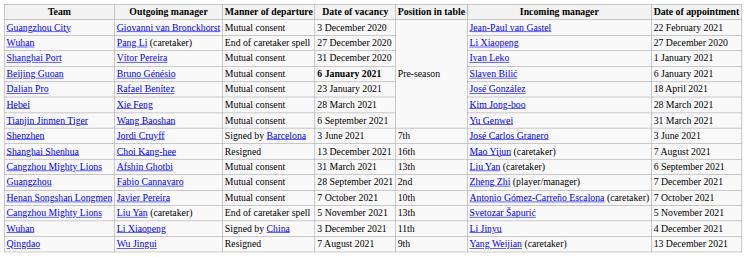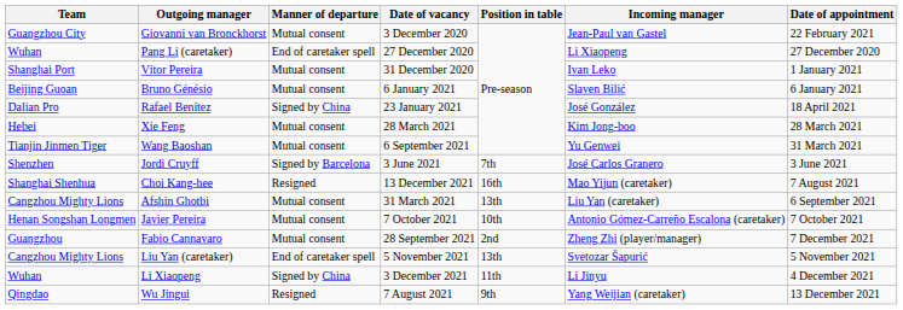 <table class="wikitable">
 <tr>
 <th>Team</th>
 <th>Outgoing manager</th>
 <th>Manner of departure</th>
 <th>Date of vacancy</th>
 <th>Position in table</th>
 <th>Incoming manager</th>
 <th>Date of appointment</th>
 </tr>
 <tr>
 <td><a href='#'>Guangzhou City</a></td>
 <td> <a href='#'>Giovanni van Bronckhorst</a></td>
 <td>Mutual consent</td>
 <td>3 December 2020</td>
 <td rowspan=7>Pre-season</td>
 <td> <a href='#'>Jean-Paul van Gastel</a></td>
 <td>22 February 2021</td>
 </tr>
 <tr>
 <td><a href='#'>Wuhan</a></td>
 <td> <a href='#'>Pang Li</a> (caretaker)</td>
 <td>End of caretaker spell</td>
 <td>27 December 2020</td>
 <td> <a href='#'>Li Xiaopeng</a></td>
 <td>27 December 2020</td>
 </tr>
 <tr>
 <td><a href='#'>Shanghai Port</a></td>
 <td> <a href='#'>Vítor Pereira</a></td>
 <td>Mutual consent</td>
 <td>31 December 2020</td>
 <td> <a href='#'>Ivan Leko</a></td>
 <td>1 January 2021</td>
 </tr>
 <tr>
 <td><a href='#'>Beijing Guoan</a></td>
 <td> <a href='#'>Bruno Génésio</a></td>
 <td>Mutual consent</td>
-<td><strong>6 January 2021</strong></td>
+<td>6 January 2021</td>
 <td> <a href='#'>Slaven Bilić</a></td>
 <td>6 January 2021</td>
 </tr>
 <tr>
 <td><a href='#'>Dalian Pro</a></td>
 <td> <a href='#'>Rafael Benítez</a></td>
-<td>Mutual consent</td>
+<td>Signed by <a href='#'>China</a></td>
 <td>23 January 2021</td>
 <td> <a href='#'>José González</a></td>
 <td>18 April 2021</td>
 </tr>
 <tr>
 <td><a href='#'>Hebei</a></td>
 <td> <a href='#'>Xie Feng</a></td>
 <td>Mutual consent</td>
 <td>28 March 2021</td>
 <td> <a href='#'>Kim Jong-boo</a></td>
 <td>28 March 2021</td>
 </tr>
 <tr>
 <td><a href='#'>Tianjin Jinmen Tiger</a></td>
 <td> <a href='#'>Wang Baoshan</a></td>
 <td>Mutual consent</td>
 <td>6 September 2021</td>
 <td> <a href='#'>Yu Genwei</a></td>
 <td>31 March 2021</td>
 </tr>
 <tr>
 <td><a href='#'>Shenzhen</a></td>
 <td> <a href='#'>Jordi Cruyff</a></td>
 <td>Signed by <a href='#'>Barcelona</a></td>
 <td>3 June 2021</td>
 <td>7th</td>
 <td> <a href='#'>José Carlos Granero</a></td>
 <td>3 June 2021</td>
 </tr>
 <tr>
 <td><a href='#'>Shanghai Shenhua</a></td>
 <td> <a href='#'>Choi Kang-hee</a></td>
 <td>Resigned</td>
 <td>13 December 2021</td>
 <td>16th</td>
 <td> <a href='#'>Mao Yijun</a> (caretaker)</td>
 <td>7 August 2021</td>
 </tr>
 <tr>
 <td><a href='#'>Cangzhou Mighty Lions</a></td>
 <td>  <a href='#'>Afshin Ghotbi</a></td>
 <td>Mutual consent</td>
 <td>31 March 2021</td>
 <td>13th</td>
 <td> <a href='#'>Liu Yan</a> (caretaker)</td>
 <td>6 September 2021</td>
 </tr>
 <tr>
+<td><a href='#'>Henan Songshan Longmen</a></td>
+<td> <a href='#'>Javier Pereira</a></td>
+<td>Mutual consent</td>
+<td>7 October 2021</td>
+<td>10th</td>
+<td> <a href='#'>Antonio Gómez-Carreño Escalona</a> (caretaker)</td>
+<td>7 October 2021</td>
+</tr>
+<tr>
 <td><a href='#'>Guangzhou</a></td>
 <td> <a href='#'>Fabio Cannavaro</a></td>
 <td>Mutual consent</td>
 <td>28 September 2021</td>
 <td>2nd</td>
 <td> <a href='#'>Zheng Zhi</a> (player/manager)</td>
 <td>7 December 2021</td>
-</tr>
-<tr>
-<td><a href='#'>Henan Songshan Longmen</a></td>
-<td> <a href='#'>Javier Pereira</a></td>
-<td>Mutual consent</td>
-<td>7 October 2021</td>
-<td>10th</td>
-<td> <a href='#'>Antonio Gómez-Carreño Escalona</a> (caretaker)</td>
-<td>7 October 2021</td>
 </tr>
 <tr>
 <td><a href='#'>Cangzhou Mighty Lions</a></td>
 <td> <a href='#'>Liu Yan</a> (caretaker)</td>
 <td>End of caretaker spell</td>
 <td>5 November 2021</td>
 <td>13th</td>
 <td> <a href='#'>Svetozar Šapurić</a></td>
 <td>5 November 2021</td>
 </tr>
 <tr>
 <td><a href='#'>Wuhan</a></td>
 <td> <a href='#'>Li Xiaopeng</a></td>
 <td>Signed by <a href='#'>China</a></td>
 <td>3 December 2021</td>
 <td>11th</td>
 <td> <a href='#'>Li Jinyu</a></td>
 <td>4 December 2021</td>
 </tr>
 <tr>
 <td><a href='#'>Qingdao</a></td>
 <td> <a href='#'>Wu Jingui</a></td>
 <td>Resigned</td>
 <td>7 August 2021</td>
 <td>9th</td>
 <td> <a href='#'>Yang Weijian</a> (caretaker)</td>
 <td>13 December 2021</td>
 </tr>
 </table>
